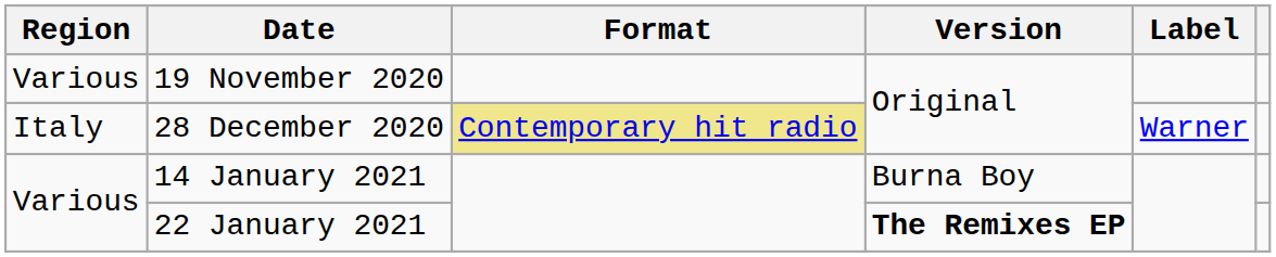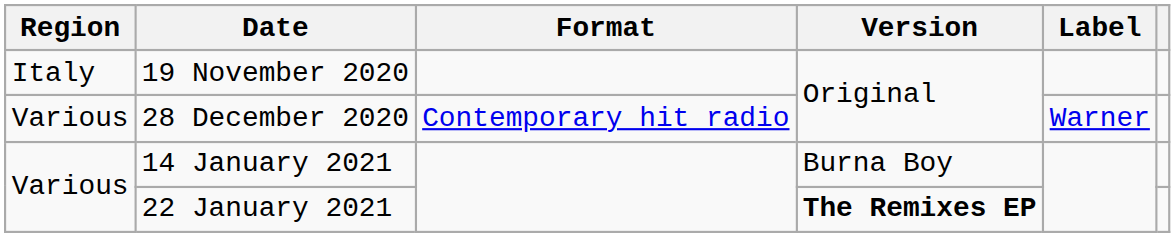 <table class="wikitable">
 <tr>
 <th>Region</th>
 <th>Date</th>
 <th>Format</th>
 <th>Version</th>
 <th>Label</th>
 <th></th>
 </tr>
 <tr>
-<td scope="row">Various</td>
+<td>Italy</td>
 <td>19 November 2020</td>
 <td></td>
 <td rowspan="2">Original</td>
 <td></td>
 <td></td>
 </tr>
 <tr>
-<td>Italy</td>
+<td scope="row">Various</td>
 <td>28 December 2020</td>
-<td style="background: khaki;"><a href='#'>Contemporary hit radio</a></td>
+<td><a href='#'>Contemporary hit radio</a></td>
 <td><a href='#'>Warner</a></td>
 <td></td>
 </tr>
 <tr>
 <td rowspan="2">Various</td>
 <td>14 January 2021</td>
 <td rowspan="2"></td>
 <td>Burna Boy</td>
 <td rowspan="2"></td>
 <td></td>
 </tr>
 <tr>
 <td>22 January 2021</td>
 <td><strong>The Remixes EP</strong></td>
 <td></td>
 </tr>
 </table>
